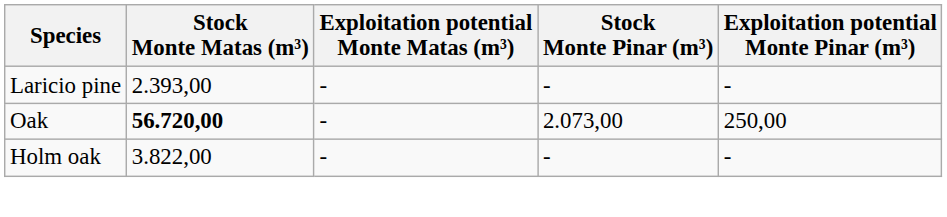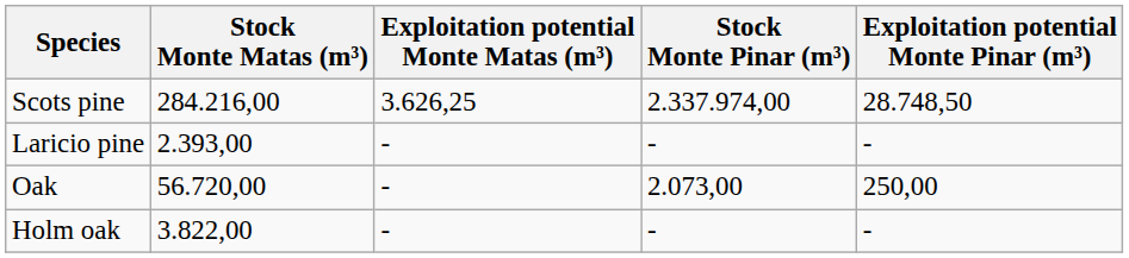 <table class="wikitable">
 <tr>
 <th>Species</th>
 <th>Stock<br>Monte Matas (m³)</th>
 <th>Exploitation potential<br>Monte Matas (m³)</th>
 <th>Stock<br>Monte Pinar (m³)</th>
 <th>Exploitation potential<br>Monte Pinar (m³)</th>
+</tr>
+<tr>
+<td>Scots pine</td>
+<td>284.216,00</td>
+<td>3.626,25</td>
+<td>2.337.974,00</td>
+<td>28.748,50</td>
 </tr>
 <tr>
 <td>Laricio pine</td>
 <td>2.393,00</td>
 <td>-</td>
 <td>-</td>
 <td>-</td>
 </tr>
 <tr>
 <td>Oak</td>
-<td><strong>56.720,00</strong></td>
+<td>56.720,00</td>
 <td>-</td>
 <td>2.073,00</td>
 <td>250,00</td>
 </tr>
 <tr>
 <td>Holm oak</td>
 <td>3.822,00</td>
 <td>-</td>
 <td>-</td>
 <td>-</td>
 </tr>
 </table>
